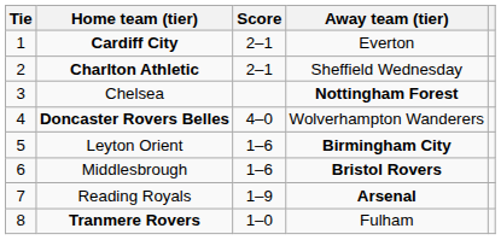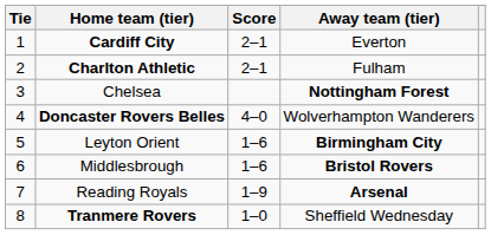 <table class="wikitable" style="text-align:center; font-size:85%">
 <tr>
 <th>Tie</th>
 <th>Home team (tier)</th>
 <th>Score</th>
 <th>Away team (tier)</th>
 <th></th>
 </tr>
 <tr>
 <td align="center">1</td>
 <td><strong>Cardiff City</strong></td>
 <td align="center">2–1</td>
 <td>Everton</td>
 <td></td>
 </tr>
 <tr>
 <td align="center">2</td>
 <td><strong>Charlton Athletic</strong></td>
 <td align="center">2–1</td>
-<td>Sheffield Wednesday</td>
+<td>Fulham</td>
 <td></td>
 </tr>
 <tr>
 <td align="center">3</td>
 <td>Chelsea</td>
 <td align="center"></td>
 <td><strong>Nottingham Forest</strong></td>
 <td></td>
 </tr>
 <tr>
 <td align="center">4</td>
 <td><strong>Doncaster Rovers Belles</strong></td>
 <td align="center">4–0</td>
 <td>Wolverhampton Wanderers</td>
 <td></td>
 </tr>
 <tr>
 <td align="center">5</td>
 <td>Leyton Orient</td>
 <td align="center">1–6</td>
 <td><strong>Birmingham City</strong></td>
 <td></td>
 </tr>
 <tr>
 <td align="center">6</td>
 <td>Middlesbrough</td>
 <td align="center">1–6</td>
 <td><strong>Bristol Rovers</strong></td>
 <td></td>
 </tr>
 <tr>
 <td align="center">7</td>
 <td>Reading Royals</td>
 <td align="center">1–9</td>
 <td><strong>Arsenal</strong></td>
 <td></td>
 </tr>
 <tr>
 <td align="center">8</td>
 <td><strong>Tranmere Rovers</strong></td>
 <td align="center">1–0</td>
-<td>Fulham</td>
+<td>Sheffield Wednesday</td>
 <td></td>
 </tr>
 </table>
